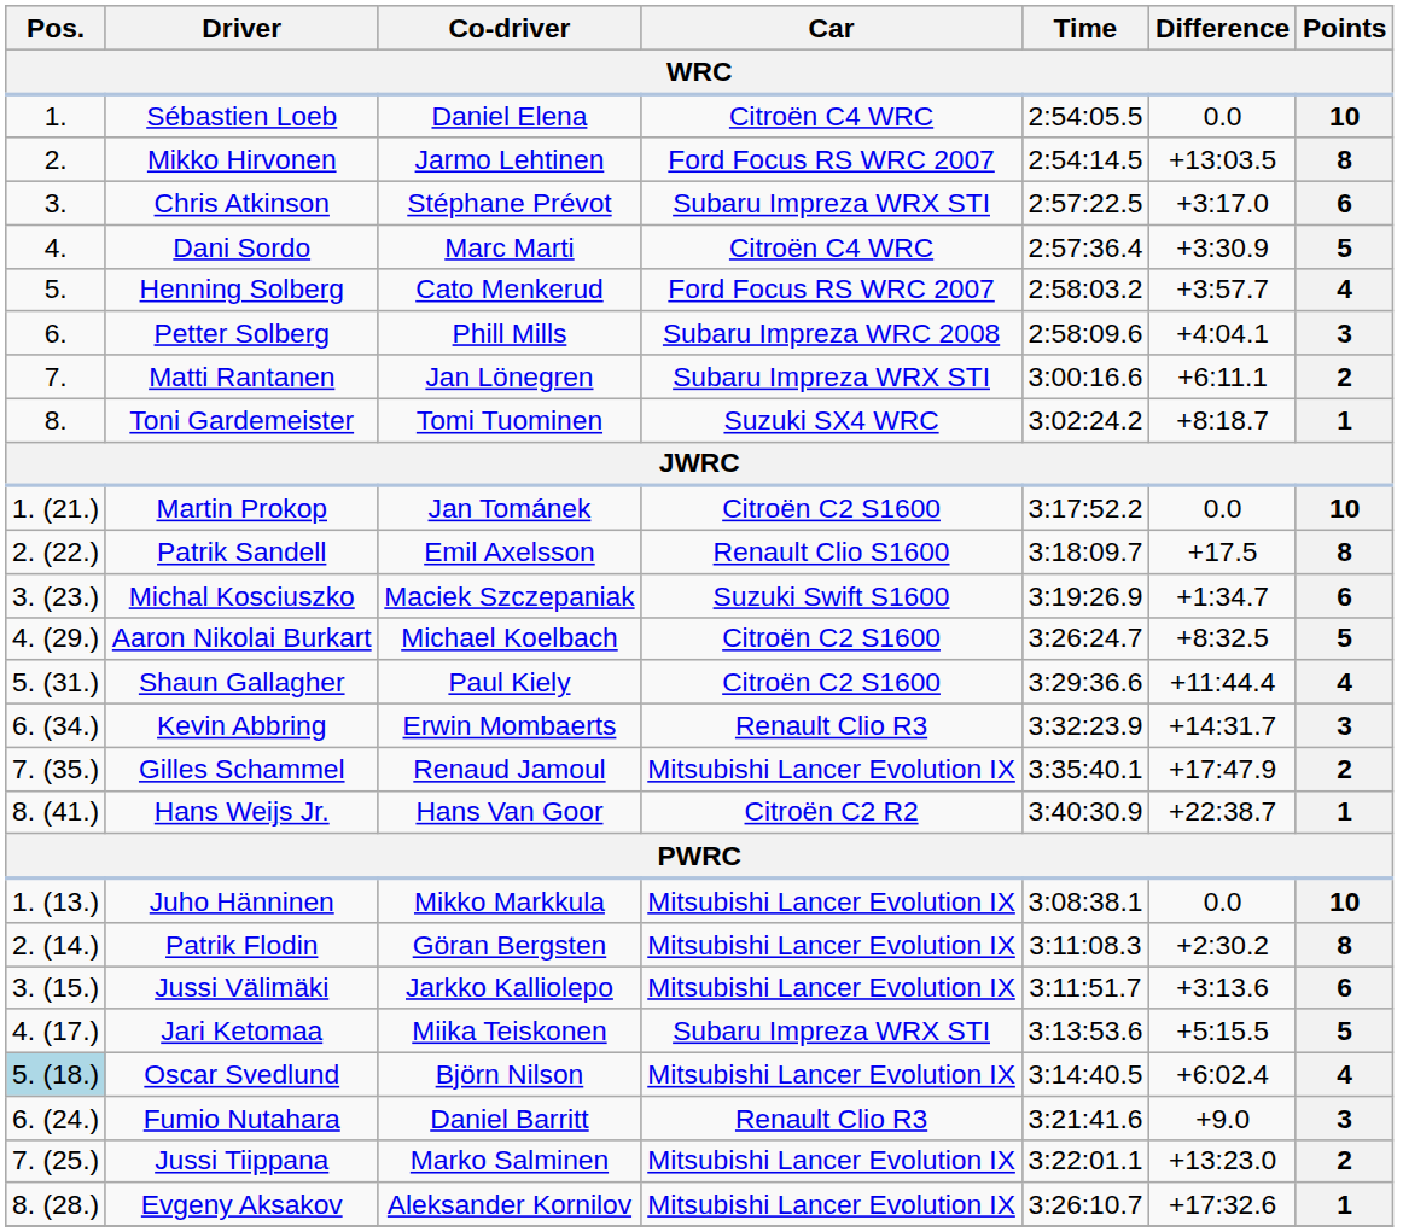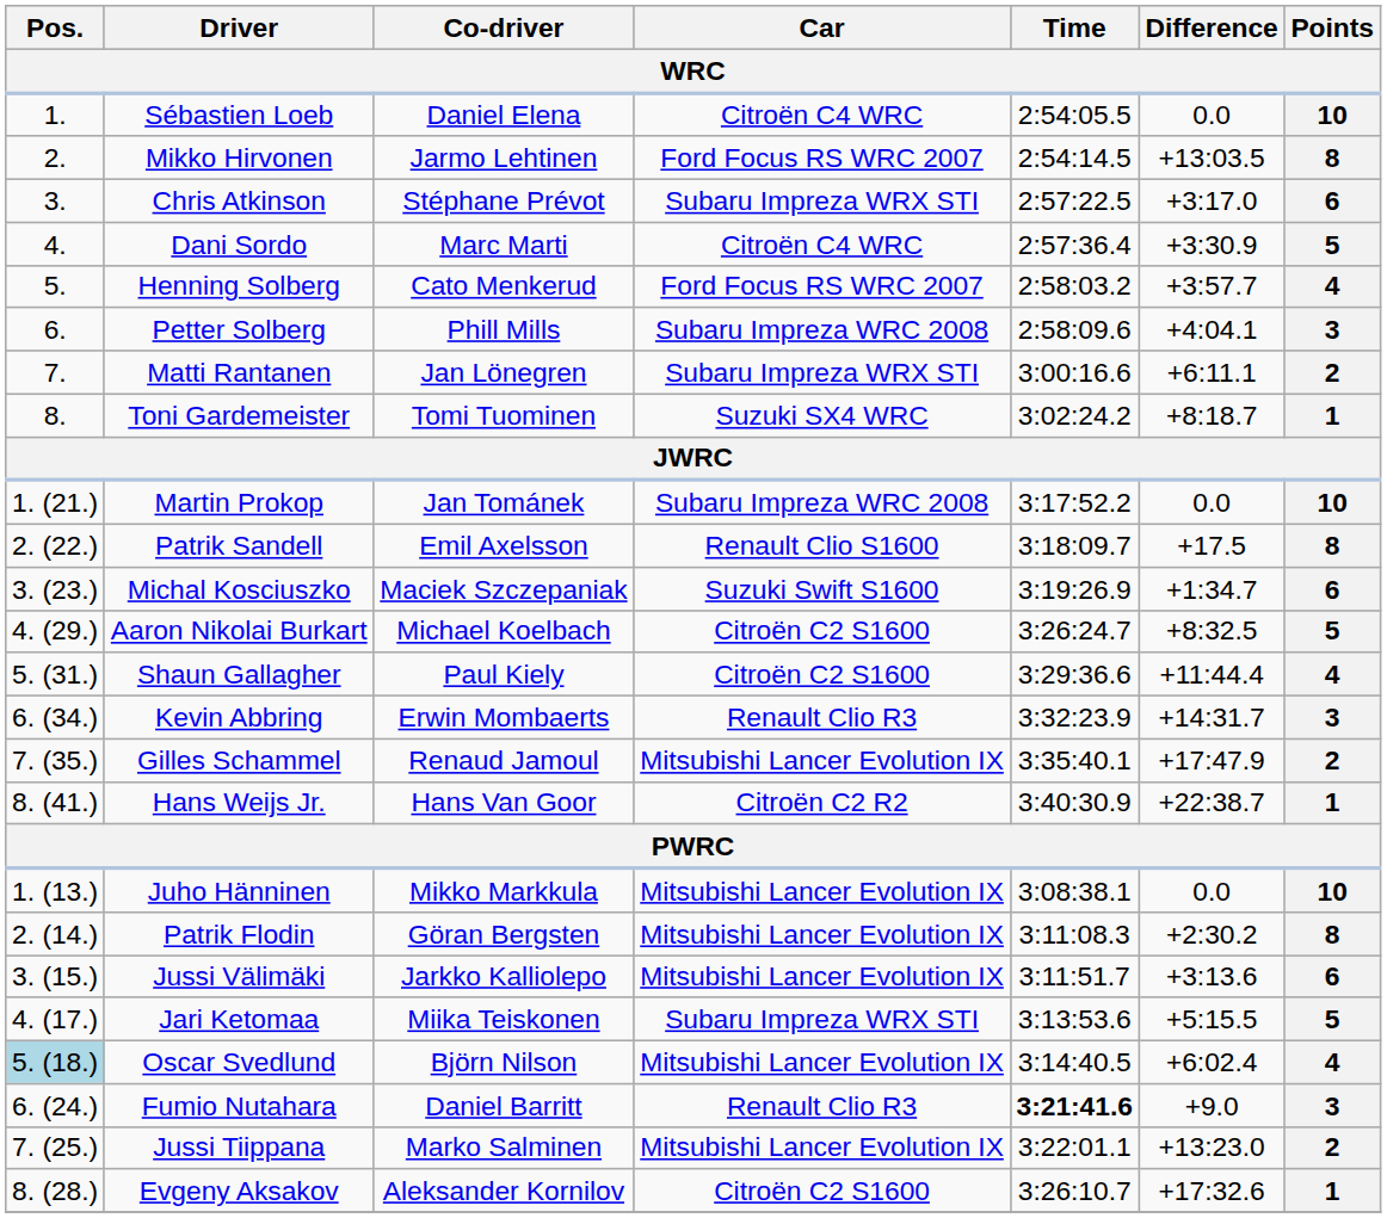 <table class="wikitable" style="text-align: center; font-size: 90%; max-width: 950px;">
 <tr>
 <th>Pos.</th>
 <th>Driver</th>
 <th>Co-driver</th>
 <th>Car</th>
 <th>Time</th>
 <th>Difference</th>
 <th>Points</th>
 </tr>
 <tr>
 <th colspan="7" style="border-bottom: 2px solid LightSteelBlue;">WRC</th>
 </tr>
 <tr>
 <td>1.</td>
 <td align="center"> <a href='#'>Sébastien Loeb</a></td>
 <td align="center"> <a href='#'>Daniel Elena</a></td>
 <td align="center"><a href='#'>Citroën C4 WRC</a></td>
 <td>2:54:05.5</td>
 <td>0.0</td>
 <th>10</th>
 </tr>
 <tr>
 <td>2.</td>
 <td align="center"> <a href='#'>Mikko Hirvonen</a></td>
 <td align="center"> <a href='#'>Jarmo Lehtinen</a></td>
 <td align="center"><a href='#'>Ford Focus RS WRC 2007</a></td>
 <td>2:54:14.5</td>
 <td>+13:03.5</td>
 <th>8</th>
 </tr>
 <tr>
 <td>3.</td>
 <td align="center"> <a href='#'>Chris Atkinson</a></td>
 <td align="center"> <a href='#'>Stéphane Prévot</a></td>
 <td align="center"><a href='#'>Subaru Impreza WRX STI</a></td>
 <td>2:57:22.5</td>
 <td>+3:17.0</td>
 <th>6</th>
 </tr>
 <tr>
 <td>4.</td>
 <td align="center"> <a href='#'>Dani Sordo</a></td>
 <td align="center"> <a href='#'>Marc Marti</a></td>
 <td align="center"><a href='#'>Citroën C4 WRC</a></td>
 <td>2:57:36.4</td>
 <td>+3:30.9</td>
 <th>5</th>
 </tr>
 <tr>
 <td>5.</td>
 <td align="center"> <a href='#'>Henning Solberg</a></td>
 <td align="center"> <a href='#'>Cato Menkerud</a></td>
 <td align="center"><a href='#'>Ford Focus RS WRC 2007</a></td>
 <td>2:58:03.2</td>
 <td>+3:57.7</td>
 <th>4</th>
 </tr>
 <tr>
 <td>6.</td>
 <td align="center"> <a href='#'>Petter Solberg</a></td>
 <td align="center"> <a href='#'>Phill Mills</a></td>
 <td align="center"><a href='#'>Subaru Impreza WRC 2008</a></td>
 <td>2:58:09.6</td>
 <td>+4:04.1</td>
 <th>3</th>
 </tr>
 <tr>
 <td>7.</td>
 <td align="center"> <a href='#'>Matti Rantanen</a></td>
 <td align="center"> <a href='#'>Jan Lönegren</a></td>
 <td align="center"><a href='#'>Subaru Impreza WRX STI</a></td>
 <td>3:00:16.6</td>
 <td>+6:11.1</td>
 <th>2</th>
 </tr>
 <tr>
 <td>8.</td>
 <td align="center"> <a href='#'>Toni Gardemeister</a></td>
 <td align="center"> <a href='#'>Tomi Tuominen</a></td>
 <td align="center"><a href='#'>Suzuki SX4 WRC</a></td>
 <td>3:02:24.2</td>
 <td>+8:18.7</td>
 <th>1</th>
 </tr>
 <tr>
 <th colspan="7" style="border-bottom: 2px solid LightSteelBlue;">JWRC</th>
 </tr>
 <tr>
 <td>1. (21.)</td>
 <td align="center"> <a href='#'>Martin Prokop</a></td>
 <td align="center"> <a href='#'>Jan Tománek</a></td>
-<td align="center"><a href='#'>Citroën C2 S1600</a></td>
+<td align="center"><a href='#'>Subaru Impreza WRC 2008</a></td>
 <td>3:17:52.2</td>
 <td>0.0</td>
 <th>10</th>
 </tr>
 <tr>
 <td>2. (22.)</td>
 <td align="center"> <a href='#'>Patrik Sandell</a></td>
 <td align="center"> <a href='#'>Emil Axelsson</a></td>
 <td align="center"><a href='#'>Renault Clio S1600</a></td>
 <td>3:18:09.7</td>
 <td>+17.5</td>
 <th>8</th>
 </tr>
 <tr>
 <td>3. (23.)</td>
 <td align="center"> <a href='#'>Michal Kosciuszko</a></td>
 <td align="center"> <a href='#'>Maciek Szczepaniak</a></td>
 <td align="center"><a href='#'>Suzuki Swift S1600</a></td>
 <td>3:19:26.9</td>
 <td>+1:34.7</td>
 <th>6</th>
 </tr>
 <tr>
 <td>4. (29.)</td>
 <td align="center"> <a href='#'>Aaron Nikolai Burkart</a></td>
 <td align="center"> <a href='#'>Michael Koelbach</a></td>
 <td align="center"><a href='#'>Citroën C2 S1600</a></td>
 <td>3:26:24.7</td>
 <td>+8:32.5</td>
 <th>5</th>
 </tr>
 <tr>
 <td>5. (31.)</td>
 <td align="center"> <a href='#'>Shaun Gallagher</a></td>
 <td align="center"> <a href='#'>Paul Kiely</a></td>
 <td align="center"><a href='#'>Citroën C2 S1600</a></td>
 <td>3:29:36.6</td>
 <td>+11:44.4</td>
 <th>4</th>
 </tr>
 <tr>
 <td>6. (34.)</td>
 <td align="center"> <a href='#'>Kevin Abbring</a></td>
 <td align="center"> <a href='#'>Erwin Mombaerts</a></td>
 <td align="center"><a href='#'>Renault Clio R3</a></td>
 <td>3:32:23.9</td>
 <td>+14:31.7</td>
 <th>3</th>
 </tr>
 <tr>
 <td>7. (35.)</td>
 <td align="center"> <a href='#'>Gilles Schammel</a></td>
 <td align="center"> <a href='#'>Renaud Jamoul</a></td>
 <td align="center"><a href='#'>Mitsubishi Lancer Evolution IX</a></td>
 <td>3:35:40.1</td>
 <td>+17:47.9</td>
 <th>2</th>
 </tr>
 <tr>
 <td>8. (41.)</td>
 <td align="center"> <a href='#'>Hans Weijs Jr.</a></td>
 <td align="center"> <a href='#'>Hans Van Goor</a></td>
 <td align="center"><a href='#'>Citroën C2 R2</a></td>
 <td>3:40:30.9</td>
 <td>+22:38.7</td>
 <th>1</th>
 </tr>
 <tr>
 <th colspan="7" style="border-bottom: 2px solid LightSteelBlue;">PWRC</th>
 </tr>
 <tr>
 <td>1. (13.)</td>
 <td align="center"> <a href='#'>Juho Hänninen</a></td>
 <td align="center"> <a href='#'>Mikko Markkula</a></td>
 <td align="center"><a href='#'>Mitsubishi Lancer Evolution IX</a></td>
 <td>3:08:38.1</td>
 <td>0.0</td>
 <th>10</th>
 </tr>
 <tr>
 <td>2. (14.)</td>
 <td align="center"> <a href='#'>Patrik Flodin</a></td>
 <td align="center"> <a href='#'>Göran Bergsten</a></td>
 <td align="center"><a href='#'>Mitsubishi Lancer Evolution IX</a></td>
 <td>3:11:08.3</td>
 <td>+2:30.2</td>
 <th>8</th>
 </tr>
 <tr>
 <td>3. (15.)</td>
 <td align="center"> <a href='#'>Jussi Välimäki</a></td>
 <td align="center"> <a href='#'>Jarkko Kalliolepo</a></td>
 <td align="center"><a href='#'>Mitsubishi Lancer Evolution IX</a></td>
 <td>3:11:51.7</td>
 <td>+3:13.6</td>
 <th>6</th>
 </tr>
 <tr>
 <td>4. (17.)</td>
 <td align="center"> <a href='#'>Jari Ketomaa</a></td>
 <td align="center"> <a href='#'>Miika Teiskonen</a></td>
 <td align="center"><a href='#'>Subaru Impreza WRX STI</a></td>
 <td>3:13:53.6</td>
 <td>+5:15.5</td>
 <th>5</th>
 </tr>
 <tr>
 <td style="background: lightblue;">5. (18.)</td>
 <td align="center"> <a href='#'>Oscar Svedlund</a></td>
 <td align="center"> <a href='#'>Björn Nilson</a></td>
 <td align="center"><a href='#'>Mitsubishi Lancer Evolution IX</a></td>
 <td>3:14:40.5</td>
 <td>+6:02.4</td>
 <th>4</th>
 </tr>
 <tr>
 <td>6. (24.)</td>
 <td align="center"> <a href='#'>Fumio Nutahara</a></td>
 <td align="center"> <a href='#'>Daniel Barritt</a></td>
 <td align="center"><a href='#'>Renault Clio R3</a></td>
-<td>3:21:41.6</td>
+<td><strong>3:21:41.6</strong></td>
 <td>+9.0</td>
 <th>3</th>
 </tr>
 <tr>
 <td>7. (25.)</td>
 <td align="center"> <a href='#'>Jussi Tiippana</a></td>
 <td align="center"> <a href='#'>Marko Salminen</a></td>
 <td align="center"><a href='#'>Mitsubishi Lancer Evolution IX</a></td>
 <td>3:22:01.1</td>
 <td>+13:23.0</td>
 <th>2</th>
 </tr>
 <tr>
 <td>8. (28.)</td>
 <td align="center"> <a href='#'>Evgeny Aksakov</a></td>
 <td align="center"> <a href='#'>Aleksander Kornilov</a></td>
-<td align="center"><a href='#'>Mitsubishi Lancer Evolution IX</a></td>
+<td align="center"><a href='#'>Citroën C2 S1600</a></td>
 <td>3:26:10.7</td>
 <td>+17:32.6</td>
 <th>1</th>
 </tr>
 <tr>
 </tr>
 </table>
